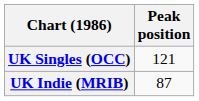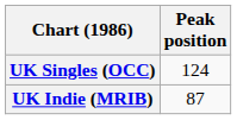 <table class="wikitable sortable plainrowheaders" style="text-align:center">
 <tr>
 <th>Chart (1986)</th>
 <th>Peak<br>position</th>
 </tr>
 <tr>
 <th scope="row"><a href='#'>UK Singles</a> (<a href='#'>OCC</a>)</th>
-<td>121</td>
+<td>124</td>
 </tr>
 <tr>
 <th scope="row"><a href='#'>UK Indie</a> (<a href='#'>MRIB</a>)</th>
 <td>87</td>
 </tr>
 </table>
